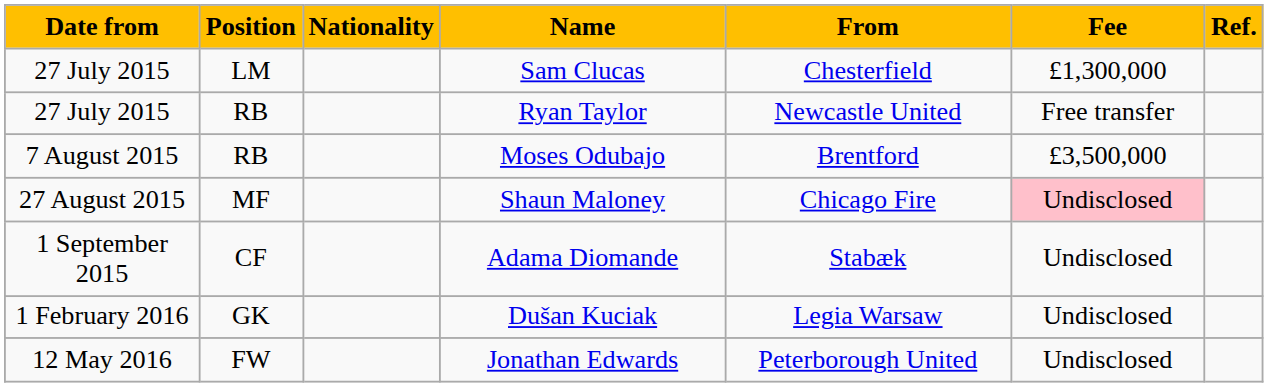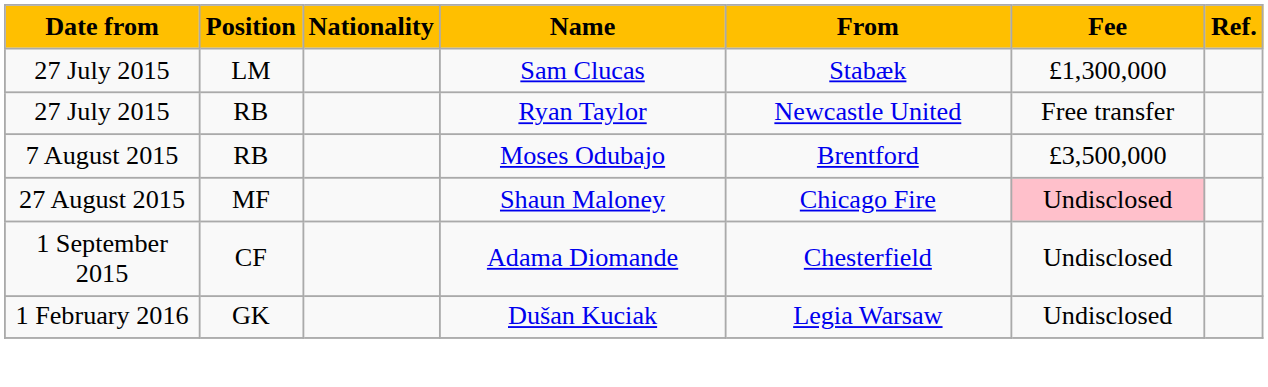 <table class="wikitable"  style="text-align:center; font-size:90%; ">
 <tr>
 <th style="background:#ffbf00; color:#000; width:100px;">Date from</th>
 <th style="background:#ffbf00; color:#000; width:50px;">Position</th>
 <th style="background:#ffbf00; color:#000; width:50px;">Nationality</th>
 <th style="background:#ffbf00; color:#000; width:150px;">Name</th>
 <th style="background:#ffbf00; color:#000; width:150px;">From</th>
 <th style="background:#ffbf00; color:#000; width:100px;">Fee</th>
 <th style="background:#ffbf00; color:#000; width:25px;">Ref.</th>
 </tr>
 <tr>
 <td>27 July 2015</td>
 <td>LM</td>
 <td></td>
 <td><a href='#'>Sam Clucas</a></td>
-<td><a href='#'>Chesterfield</a></td>
+<td><a href='#'>Stabæk</a></td>
 <td>£1,300,000</td>
 <td></td>
 </tr>
 <tr>
 <td>27 July 2015</td>
 <td>RB</td>
 <td></td>
 <td><a href='#'>Ryan Taylor</a></td>
 <td><a href='#'>Newcastle United</a></td>
 <td>Free transfer</td>
 <td></td>
 </tr>
 <tr>
 <td>7 August 2015</td>
 <td>RB</td>
 <td></td>
 <td><a href='#'>Moses Odubajo</a></td>
 <td><a href='#'>Brentford</a></td>
 <td>£3,500,000</td>
 <td></td>
 </tr>
 <tr>
 <td>27 August 2015</td>
 <td>MF</td>
 <td></td>
 <td><a href='#'>Shaun Maloney</a></td>
 <td><a href='#'>Chicago Fire</a></td>
 <td style="background: pink;">Undisclosed</td>
 <td></td>
 </tr>
 <tr>
 <td>1 September 2015</td>
 <td>CF</td>
 <td></td>
 <td><a href='#'>Adama Diomande</a></td>
-<td><a href='#'>Stabæk</a></td>
+<td><a href='#'>Chesterfield</a></td>
 <td>Undisclosed</td>
 <td></td>
 </tr>
 <tr>
 <td>1 February 2016</td>
 <td>GK</td>
 <td></td>
 <td><a href='#'>Dušan Kuciak</a></td>
 <td><a href='#'>Legia Warsaw</a></td>
 <td>Undisclosed</td>
 <td></td>
 </tr>
-<tr>
-<td>12 May 2016</td>
-<td>FW</td>
-<td></td>
-<td><a href='#'>Jonathan Edwards</a></td>
-<td><a href='#'>Peterborough United</a></td>
-<td>Undisclosed</td>
-<td></td>
-</tr>
 </table>
